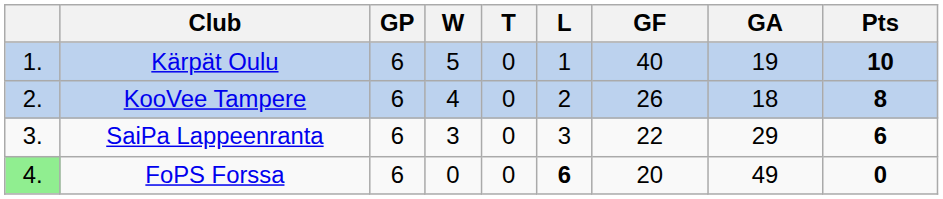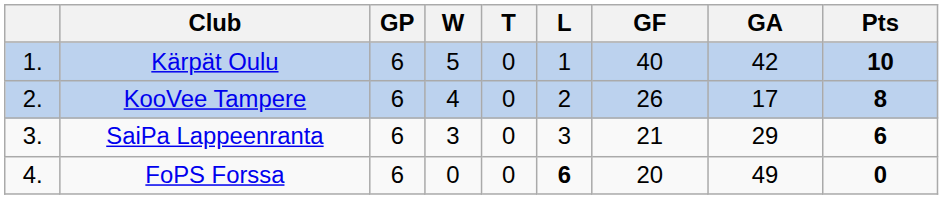 <table class="wikitable">
 <tr>
 <th width="30"></th>
 <th width="200">Club</th>
 <th width="30">GP</th>
 <th width="30">W</th>
 <th width="30">T</th>
 <th width="30">L</th>
 <th width="70">GF</th>
 <th width="70">GA</th>
 <th width="70">Pts</th>
 </tr>
 <tr bgcolor="#BCD2EE" align="center">
 <td>1.</td>
 <td><a href='#'>Kärpät Oulu</a></td>
 <td>6</td>
 <td>5</td>
 <td>0</td>
 <td>1</td>
 <td>40</td>
-<td>19</td>
+<td>42</td>
 <td><strong>10</strong></td>
 </tr>
 <tr align="center" bgcolor="#BCD2EE">
 <td>2.</td>
 <td><a href='#'>KooVee Tampere</a></td>
 <td>6</td>
 <td>4</td>
 <td>0</td>
 <td>2</td>
 <td>26</td>
-<td>18</td>
+<td>17</td>
 <td><strong>8</strong></td>
 </tr>
 <tr align="center">
 <td>3.</td>
 <td><a href='#'>SaiPa Lappeenranta</a></td>
 <td>6</td>
 <td>3</td>
 <td>0</td>
 <td>3</td>
-<td>22</td>
+<td>21</td>
 <td>29</td>
 <td><strong>6</strong></td>
 </tr>
 <tr align="center">
-<td style="background: lightgreen;">4.</td>
+<td>4.</td>
 <td><a href='#'>FoPS Forssa</a></td>
 <td>6</td>
 <td>0</td>
 <td>0</td>
 <td><strong>6</strong></td>
 <td>20</td>
 <td>49</td>
 <td><strong>0</strong></td>
 </tr>
 </table>
